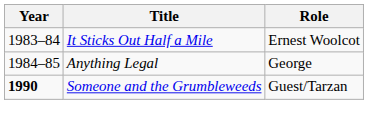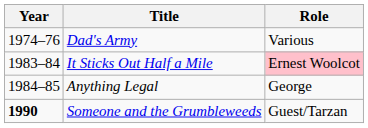 <table class="wikitable">
 <tr>
 <th>Year</th>
 <th>Title</th>
 <th>Role</th>
 </tr>
 <tr>
+<td>1974–76</td>
+<td><em><a href='#'>Dad's Army</a></em></td>
+<td>Various</td>
+</tr>
+<tr>
 <td>1983–84</td>
 <td><em><a href='#'>It Sticks Out Half a Mile</a></em></td>
-<td>Ernest Woolcot</td>
+<td style="background: pink;">Ernest Woolcot</td>
 </tr>
 <tr>
 <td>1984–85</td>
 <td><em>Anything Legal</em></td>
 <td>George</td>
 </tr>
 <tr>
 <td><strong>1990</strong></td>
 <td><em><a href='#'>Someone and the Grumbleweeds</a></em></td>
 <td>Guest/Tarzan</td>
 </tr>
 </table>
